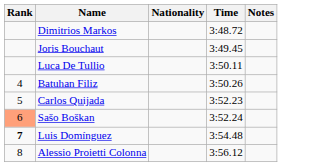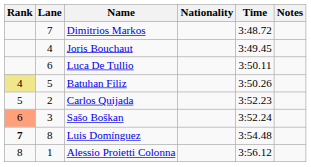 <table class="wikitable sortable" style="text-align:center">
 <tr>
 <th>Rank</th>
+<th>Lane</th>
 <th>Name</th>
 <th>Nationality</th>
 <th>Time</th>
 <th>Notes</th>
 </tr>
 <tr>
 <td></td>
+<td>7</td>
 <td align=left><a href='#'>Dimitrios Markos</a></td>
 <td align=left></td>
 <td>3:48.72</td>
 <td></td>
 </tr>
 <tr>
 <td></td>
+<td>4</td>
 <td align=left><a href='#'>Joris Bouchaut</a></td>
 <td align=left></td>
 <td>3:49.45</td>
 <td></td>
 </tr>
 <tr>
 <td></td>
+<td>6</td>
 <td align=left><a href='#'>Luca De Tullio</a></td>
 <td align=left></td>
 <td>3:50.11</td>
 <td></td>
 </tr>
 <tr>
-<td>4</td>
+<td style="background: khaki;">4</td>
+<td>5</td>
 <td align=left><a href='#'>Batuhan Filiz</a></td>
 <td align=left></td>
 <td>3:50.26</td>
 <td></td>
 </tr>
 <tr>
 <td>5</td>
+<td>2</td>
 <td align=left><a href='#'>Carlos Quijada</a></td>
 <td align=left></td>
 <td>3:52.23</td>
 <td></td>
 </tr>
 <tr>
 <td style="background: lightsalmon;">6</td>
+<td>3</td>
 <td align=left><a href='#'>Sašo Boškan</a></td>
 <td align=left></td>
 <td>3:52.24</td>
 <td></td>
 </tr>
 <tr>
 <td><strong>7</strong></td>
+<td>8</td>
 <td align=left><a href='#'>Luis Domínguez</a></td>
 <td align=left></td>
 <td>3:54.48</td>
 <td></td>
 </tr>
 <tr>
 <td>8</td>
+<td>1</td>
 <td align=left><a href='#'>Alessio Proietti Colonna</a></td>
 <td align=left></td>
 <td>3:56.12</td>
 <td></td>
 </tr>
 </table>
